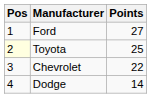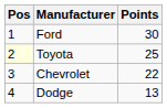 <table class="wikitable" style="font-size: 95%;">
 <tr>
 <th>Pos</th>
 <th>Manufacturer</th>
 <th>Points</th>
 </tr>
 <tr>
 <td>1</td>
 <td>Ford</td>
-<td style="text-align:right;">27</td>
+<td style="text-align:right;">30</td>
 </tr>
 <tr>
 <td style="background: lightyellow;">2</td>
 <td>Toyota</td>
 <td style="text-align:right;">25</td>
 </tr>
 <tr>
 <td>3</td>
 <td>Chevrolet</td>
 <td style="text-align:right;">22</td>
 </tr>
 <tr>
 <td>4</td>
 <td>Dodge</td>
-<td style="text-align:right;">14</td>
+<td style="text-align:right;">13</td>
 </tr>
 </table>
